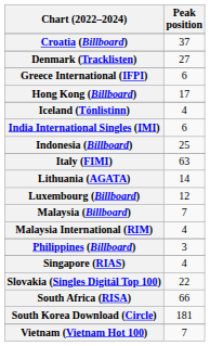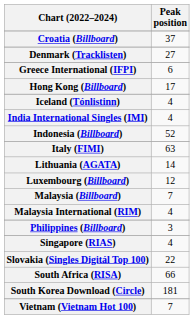 <table class="wikitable sortable plainrowheaders" style="text-align:center">
 <tr>
 <th scope="col">Chart (2022–2024)</th>
 <th scope="col">Peak<br>position</th>
 </tr>
 <tr>
 </tr>
 <tr>
 </tr>
 <tr>
 </tr>
 <tr>
 </tr>
 <tr>
 </tr>
 <tr>
 </tr>
 <tr>
 </tr>
 <tr>
 </tr>
 <tr>
 <th scope="row"><a href='#'>Croatia</a> (<em><a href='#'>Billboard</a></em>)</th>
 <td>37</td>
 </tr>
 <tr>
 </tr>
 <tr>
 </tr>
 <tr>
 <th scope="row">Denmark (<a href='#'>Tracklisten</a>)</th>
 <td>27</td>
 </tr>
 <tr>
 </tr>
 <tr>
 </tr>
 <tr>
 </tr>
 <tr>
 <th scope="row">Greece International (<a href='#'>IFPI</a>)</th>
 <td>6</td>
 </tr>
 <tr>
 <th scope="row">Hong Kong (<em><a href='#'>Billboard</a></em>)</th>
 <td>17</td>
 </tr>
 <tr>
 </tr>
 <tr>
 <th scope="row">Iceland (<a href='#'>Tónlistinn</a>)</th>
 <td>4</td>
 </tr>
 <tr>
 <th scope="row"><a href='#'>India International Singles</a> (<a href='#'>IMI</a>)</th>
-<td>6</td>
+<td>4</td>
 </tr>
 <tr>
 <th scope="row">Indonesia (<em><a href='#'>Billboard</a></em>)</th>
-<td>25</td>
+<td>52</td>
 </tr>
 <tr>
 </tr>
 <tr>
 <th scope="row">Italy (<a href='#'>FIMI</a>)</th>
 <td>63</td>
 </tr>
 <tr>
 <th scope="row">Lithuania (<a href='#'>AGATA</a>)</th>
 <td>14</td>
 </tr>
 <tr>
 <th scope="row">Luxembourg (<em><a href='#'>Billboard</a></em>)</th>
 <td>12</td>
 </tr>
 <tr>
 <th scope="row">Malaysia (<em><a href='#'>Billboard</a></em>)</th>
 <td>7</td>
 </tr>
 <tr>
 <th scope="row">Malaysia International (<a href='#'>RIM</a>)</th>
 <td>4</td>
 </tr>
 <tr>
 </tr>
 <tr>
 </tr>
 <tr>
 </tr>
 <tr>
 <th scope="row"><a href='#'>Philippines</a> (<em><a href='#'>Billboard</a></em>)</th>
 <td>3</td>
 </tr>
 <tr>
 </tr>
 <tr>
 <th scope="row">Singapore (<a href='#'>RIAS</a>)</th>
 <td>4</td>
 </tr>
 <tr>
 <th scope="row">Slovakia (<a href='#'>Singles Digitál Top 100</a>)</th>
 <td>22</td>
 </tr>
 <tr>
 <th scope="row">South Africa (<a href='#'>RISA</a>)</th>
 <td>66</td>
 </tr>
 <tr>
 <th scope="row">South Korea Download (<a href='#'>Circle</a>)</th>
 <td>181</td>
 </tr>
 <tr>
 </tr>
 <tr>
 </tr>
 <tr>
 </tr>
 <tr>
 </tr>
 <tr>
 </tr>
 <tr>
 </tr>
 <tr>
 </tr>
 <tr>
 </tr>
 <tr>
 </tr>
 <tr>
 <th scope="row">Vietnam (<a href='#'>Vietnam Hot 100</a>)</th>
 <td>7</td>
 </tr>
 </table>
